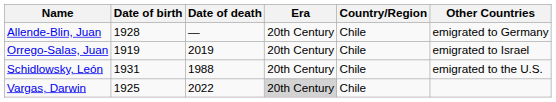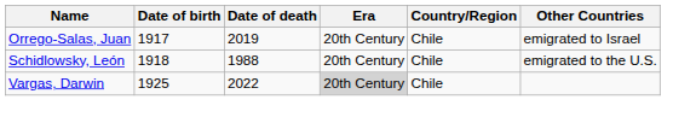 <table class="wikitable sortable">
 <tr>
 <th>Name</th>
 <th>Date of birth</th>
 <th>Date of death</th>
 <th>Era</th>
 <th>Country/Region</th>
 <th>Other Countries</th>
 </tr>
 <tr>
-<td><a href='#'>Allende-Blin, Juan</a></td>
-<td>1928</td>
-<td>—</td>
-<td>20th Century</td>
-<td>Chile</td>
-<td>emigrated to Germany</td>
-</tr>
-<tr>
 <td><a href='#'>Orrego-Salas, Juan</a></td>
-<td>1919</td>
+<td>1917</td>
 <td>2019</td>
 <td>20th Century</td>
 <td>Chile</td>
 <td>emigrated to Israel</td>
 </tr>
 <tr>
 <td><a href='#'>Schidlowsky, León</a></td>
-<td>1931</td>
+<td>1918</td>
 <td>1988</td>
 <td>20th Century</td>
 <td>Chile</td>
 <td>emigrated to the U.S.</td>
 </tr>
 <tr>
 <td><a href='#'>Vargas, Darwin</a></td>
 <td>1925</td>
 <td>2022</td>
 <td style="background: lightgrey;">20th Century</td>
 <td>Chile</td>
 <td></td>
 </tr>
 </table>
